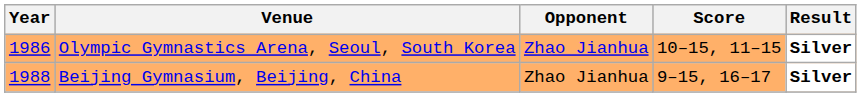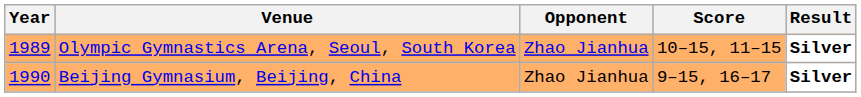 <table class="sortable wikitable" style="font-size: 90%;">
 <tr>
 <th>Year</th>
 <th>Venue</th>
 <th>Opponent</th>
 <th>Score</th>
 <th>Result</th>
 </tr>
 <tr style="background:#FFB069">
-<td align="center"><a href='#'>1986</a></td>
+<td align="center"><a href='#'>1989</a></td>
 <td align="left"><a href='#'>Olympic Gymnastics Arena</a>, <a href='#'>Seoul</a>, <a href='#'>South Korea</a></td>
 <td align="left"> <a href='#'>Zhao Jianhua</a></td>
 <td align="left">10–15, 11–15</td>
 <td style="text-align:left; background:white"> <strong>Silver</strong></td>
 </tr>
 <tr style="background:#FFB069">
-<td align="center"><a href='#'>1988</a></td>
+<td align="center"><a href='#'>1990</a></td>
 <td align="left"><a href='#'>Beijing Gymnasium</a>, <a href='#'>Beijing</a>, <a href='#'>China</a></td>
 <td align="left"> Zhao Jianhua</td>
 <td align="left">9–15, 16–17</td>
 <td style="text-align:left; background:white"> <strong>Silver</strong></td>
 </tr>
 </table>
